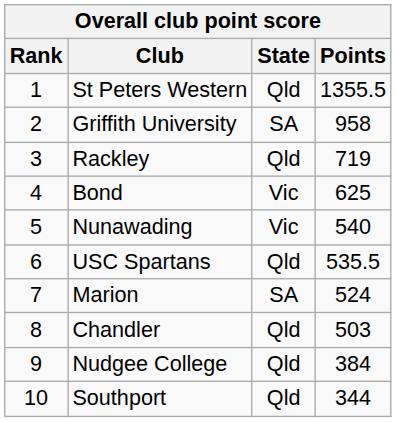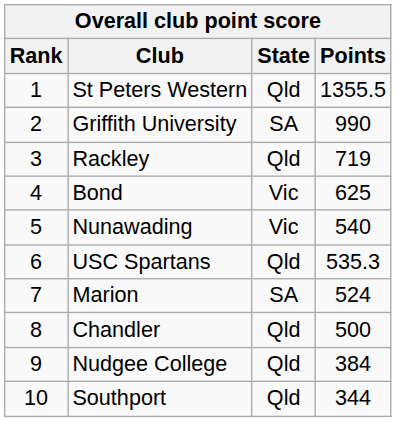 <table class="wikitable" style="text-align:center">
 <tr>
 <th colspan=4>Overall club point score</th>
 </tr>
 <tr>
 <th>Rank</th>
 <th>Club</th>
 <th>State</th>
 <th>Points</th>
 </tr>
 <tr>
 <td>1</td>
 <td align=left>St Peters Western</td>
 <td>Qld</td>
 <td>1355.5</td>
 </tr>
 <tr>
 <td>2</td>
 <td align=left>Griffith University</td>
 <td>SA</td>
-<td>958</td>
+<td>990</td>
 </tr>
 <tr>
 <td>3</td>
 <td align=left>Rackley</td>
 <td>Qld</td>
 <td>719</td>
 </tr>
 <tr>
 <td>4</td>
 <td align=left>Bond</td>
 <td>Vic</td>
 <td>625</td>
 </tr>
 <tr>
 <td>5</td>
 <td align=left>Nunawading</td>
 <td>Vic</td>
 <td>540</td>
 </tr>
 <tr>
 <td>6</td>
 <td align=left>USC Spartans</td>
 <td>Qld</td>
-<td>535.5</td>
+<td>535.3</td>
 </tr>
 <tr>
 <td>7</td>
 <td align=left>Marion</td>
 <td>SA</td>
 <td>524</td>
 </tr>
 <tr>
 <td>8</td>
 <td align=left>Chandler</td>
 <td>Qld</td>
-<td>503</td>
+<td>500</td>
 </tr>
 <tr>
 <td>9</td>
 <td align=left>Nudgee College</td>
 <td>Qld</td>
 <td>384</td>
 </tr>
 <tr>
 <td>10</td>
 <td align=left>Southport</td>
 <td>Qld</td>
 <td>344</td>
 </tr>
 </table>
